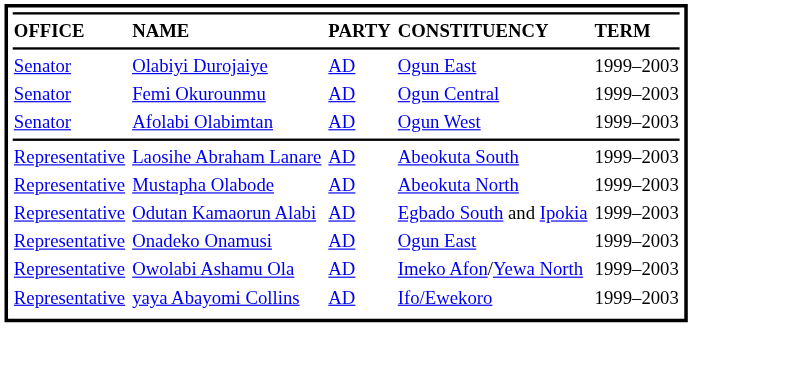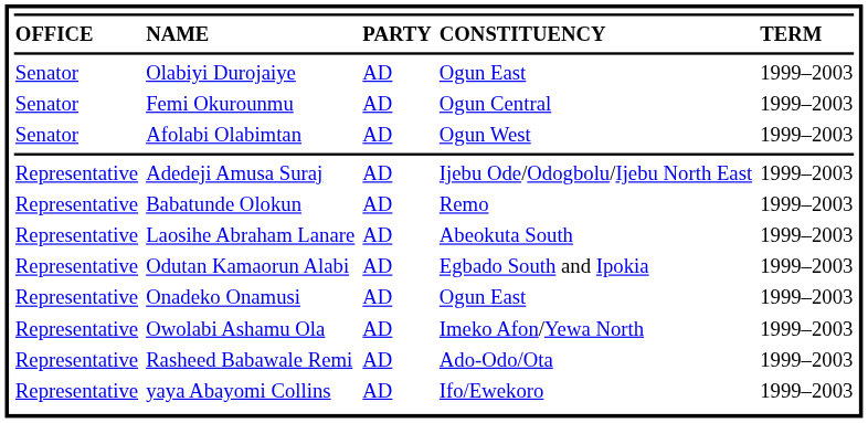 <table cellpadding=1 cellspacing=4 style="margin:3px; border:3px solid #000000;">
 <tr>
 <td bgcolor=#000000 colspan=5></td>
 </tr>
 <tr>
 <td><strong>OFFICE</strong></td>
 <td><strong>NAME</strong></td>
 <td><strong>PARTY</strong></td>
 <td><strong>CONSTITUENCY</strong></td>
 <td><strong>TERM</strong></td>
 </tr>
 <tr>
 <td bgcolor=#000000 colspan=5></td>
 </tr>
 <tr>
 <td><a href='#'>Senator</a></td>
 <td><a href='#'>Olabiyi Durojaiye</a></td>
 <td><a href='#'>AD</a></td>
 <td><a href='#'>Ogun East</a></td>
 <td>1999–2003</td>
 </tr>
 <tr>
 <td><a href='#'>Senator</a></td>
 <td><a href='#'>Femi Okurounmu</a></td>
 <td><a href='#'>AD</a></td>
 <td><a href='#'>Ogun Central</a></td>
 <td>1999–2003</td>
 </tr>
 <tr>
 <td><a href='#'>Senator</a></td>
 <td><a href='#'>Afolabi Olabimtan</a></td>
 <td><a href='#'>AD</a></td>
 <td><a href='#'>Ogun West</a></td>
 <td>1999–2003</td>
 </tr>
 <tr>
 <td bgcolor=#000000 colspan=5></td>
 </tr>
 <tr>
 <td><a href='#'>Representative</a></td>
-<td><a href='#'>Laosihe Abraham Lanare</a></td>
+<td><a href='#'>Adedeji Amusa Suraj</a></td>
 <td><a href='#'>AD</a></td>
-<td><a href='#'>Abeokuta South</a></td>
+<td><a href='#'>Ijebu Ode</a>/<a href='#'>Odogbolu</a>/<a href='#'>Ijebu North East</a></td>
 <td>1999–2003</td>
 </tr>
 <tr>
 <td><a href='#'>Representative</a></td>
-<td><a href='#'>Mustapha Olabode</a></td>
+<td><a href='#'>Babatunde Olokun</a></td>
 <td><a href='#'>AD</a></td>
-<td><a href='#'>Abeokuta North</a></td>
+<td><a href='#'>Remo</a></td>
+<td>1999–2003</td>
+</tr>
+<tr>
+<td><a href='#'>Representative</a></td>
+<td><a href='#'>Laosihe Abraham Lanare</a></td>
+<td><a href='#'>AD</a></td>
+<td><a href='#'>Abeokuta South</a></td>
 <td>1999–2003</td>
 </tr>
 <tr>
 <td><a href='#'>Representative</a></td>
 <td><a href='#'>Odutan Kamaorun Alabi</a></td>
 <td><a href='#'>AD</a></td>
 <td><a href='#'>Egbado South</a> and <a href='#'>Ipokia</a></td>
 <td>1999–2003</td>
 </tr>
 <tr>
 <td><a href='#'>Representative</a></td>
 <td><a href='#'>Onadeko Onamusi</a></td>
 <td><a href='#'>AD</a></td>
 <td><a href='#'>Ogun East</a></td>
 <td>1999–2003</td>
 </tr>
 <tr>
 <td><a href='#'>Representative</a></td>
 <td><a href='#'>Owolabi Ashamu Ola</a></td>
 <td><a href='#'>AD</a></td>
 <td><a href='#'>Imeko Afon</a>/<a href='#'>Yewa North</a></td>
 <td>1999–2003</td>
 </tr>
 <tr>
 <td><a href='#'>Representative</a></td>
+<td><a href='#'>Rasheed Babawale Remi</a></td>
+<td><a href='#'>AD</a></td>
+<td><a href='#'>Ado-Odo/Ota</a></td>
+<td>1999–2003</td>
+</tr>
+<tr>
+<td><a href='#'>Representative</a></td>
 <td><a href='#'>yaya Abayomi Collins</a></td>
 <td><a href='#'>AD</a></td>
 <td><a href='#'>Ifo/Ewekoro</a></td>
 <td>1999–2003</td>
 </tr>
 <tr>
 </tr>
 </table>
